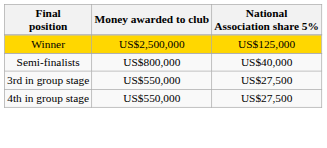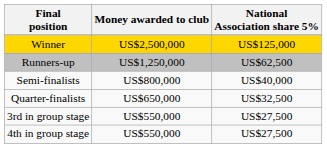 <table Class="wikitable" style="text-align: center;">
 <tr>
 <th>Final<br>position</th>
 <th>Money awarded to club</th>
 <th>National <br>Association share 5%<br></th>
 </tr>
 <tr>
 </tr>
 <tr style="background:gold;">
 <td>Winner</td>
 <td>US$2,500,000</td>
 <td>US$125,000</td>
 </tr>
 <tr>
 </tr>
+<tr style="background:silver;">
+<td>Runners-up</td>
+<td>US$1,250,000</td>
+<td>US$62,500</td>
+</tr>
 <tr>
 <td>Semi-finalists</td>
 <td>US$800,000</td>
 <td>US$40,000</td>
+</tr>
+<tr>
+<td>Quarter-finalists</td>
+<td>US$650,000</td>
+<td>US$32,500</td>
 </tr>
 <tr>
 <td>3rd in group stage</td>
 <td>US$550,000</td>
 <td>US$27,500</td>
 </tr>
 <tr>
 <td>4th in group stage</td>
 <td>US$550,000</td>
 <td>US$27,500</td>
 </tr>
 </table>
